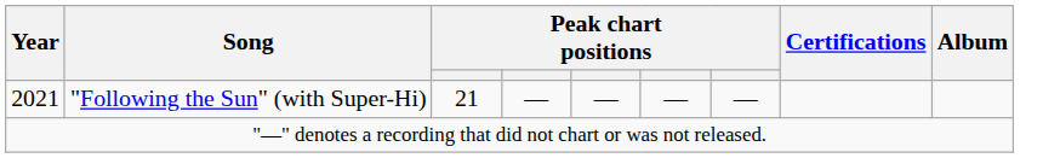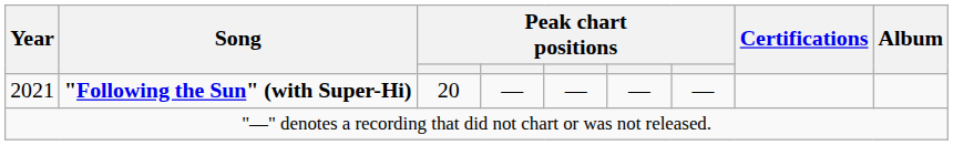 <table class="wikitable" style=text-align:center;>
 <tr>
 <th rowspan="2">Year</th>
 <th rowspan="2">Song</th>
 <th colspan="5">Peak chart <br>positions</th>
 <th rowspan="2"><a href='#'>Certifications</a></th>
 <th rowspan="2">Album</th>
 </tr>
 <tr style="font-size:smaller;">
 <th style="width:3em;"></th>
 <th style="width:3em;"></th>
 <th style="width:3em;"></th>
 <th style="width:3em;"></th>
 <th style="width:3em;"></th>
 </tr>
 <tr>
 <td>2021</td>
-<td align="left">"<a href='#'>Following the Sun</a>" (with Super-Hi)</td>
-<td>21</td>
+<td align="left"><strong>"<a href='#'>Following the Sun</a>" (with Super-Hi)</strong></td>
+<td>20</td>
 <td>—</td>
 <td>—</td>
 <td>—</td>
 <td>—</td>
 <td></td>
 </tr>
 <tr>
 <td colspan="9" style="font-size:85%">"—" denotes a recording that did not chart or was not released.</td>
 </tr>
 </table>
